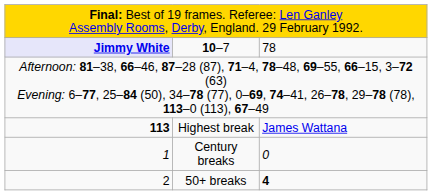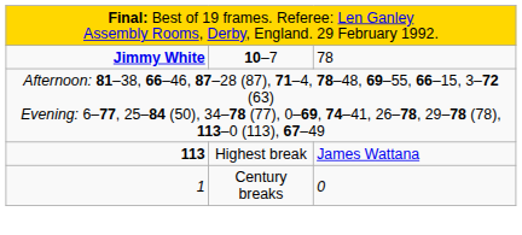 <table class="wikitable" style="font-size: 95%; margin: 1em auto 1em auto;">
 <tr>
 <td colspan="3" align="center" bgcolor="#ffd700"><strong>Final:</strong> Best of 19 frames. Referee: <a href='#'>Len Ganley</a> <br><a href='#'>Assembly Rooms</a>, <a href='#'>Derby</a>, England. 29 February 1992.</td>
 </tr>
 <tr>
-<td width="200" align="right" style="background: lavender;"><strong><a href='#'>Jimmy White</a></strong> <br></td>
+<td width="200" align="right"><strong><a href='#'>Jimmy White</a></strong> <br></td>
 <td width="100" align="center"><strong>10</strong>–7</td>
 <td align="left">78</td>
 </tr>
 <tr>
 <td colspan="3" align="center" style="font-size: 100%"><em>Afternoon:</em> <strong>81</strong>–38, <strong>66</strong>–46, <strong>87</strong>–28 (87), <strong>71</strong>–4, <strong>78</strong>–48, <strong>69</strong>–55, <strong>66</strong>–15, 3–<strong>72</strong> (63) <br><em>Evening:</em> 6–<strong>77</strong>, 25–<strong>84</strong> (50), 34–<strong>78</strong> (77), 0–<strong>69</strong>, <strong>74</strong>–41, 26–<strong>78</strong>, 29–<strong>78</strong> (78), <strong>113</strong>–0 (113), <strong>67</strong>–49</td>
 </tr>
 <tr>
 <td align="right"><strong>113</strong></td>
 <td align="center">Highest break</td>
 <td width="200"><a href='#'>James Wattana</a> <br></td>
 </tr>
 <tr>
 <td align="right"><em>1</em></td>
 <td align="center">Century breaks</td>
 <td align="left"><em>0</em></td>
 </tr>
-<tr>
-<td align="right">2</td>
-<td align="center">50+ breaks</td>
-<td align="left"><strong>4</strong></td>
-</tr>
 </table>
